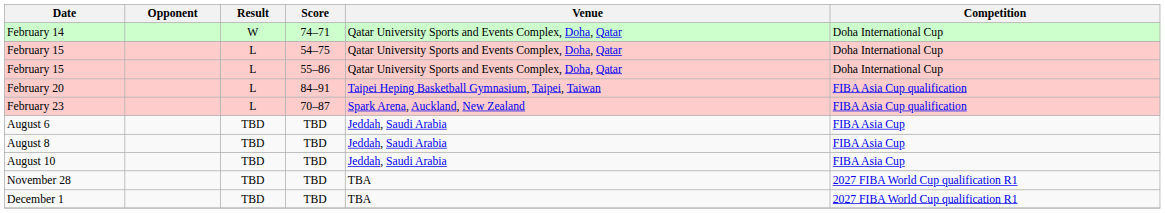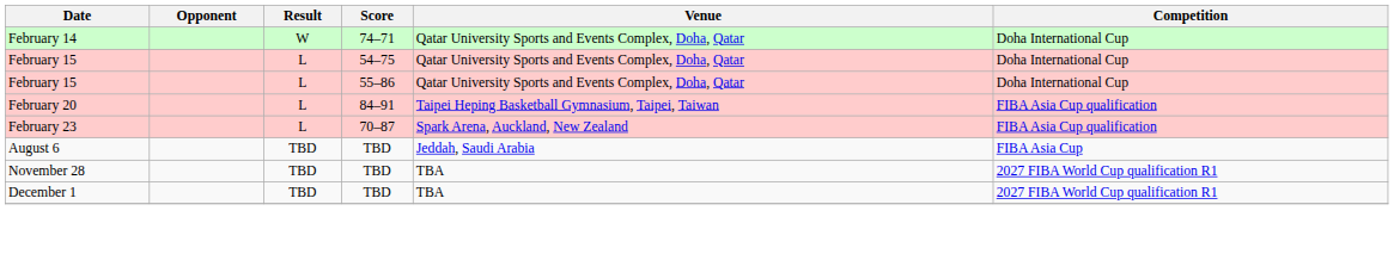 <table width=100% class="wikitable">
 <tr>
 <th>Date</th>
 <th>Opponent</th>
 <th>Result</th>
 <th>Score</th>
 <th>Venue</th>
 <th>Competition</th>
 </tr>
 <tr style="background:#cfc;">
 <td>February 14</td>
 <td></td>
 <td align=center>W</td>
 <td align=center>74–71</td>
 <td> Qatar University Sports and Events Complex, <a href='#'>Doha</a>, <a href='#'>Qatar</a></td>
 <td>Doha International Cup</td>
 </tr>
 <tr style="background:#fcc;">
 <td>February 15</td>
 <td></td>
 <td align=center>L</td>
 <td align=center>54–75</td>
 <td> Qatar University Sports and Events Complex, <a href='#'>Doha</a>, <a href='#'>Qatar</a></td>
 <td>Doha International Cup</td>
 </tr>
 <tr style="background:#fcc;">
 <td>February 15</td>
 <td></td>
 <td align=center>L</td>
 <td align=center>55–86</td>
 <td> Qatar University Sports and Events Complex, <a href='#'>Doha</a>, <a href='#'>Qatar</a></td>
 <td>Doha International Cup</td>
 </tr>
 <tr style="background:#fcc;">
 <td>February 20</td>
 <td></td>
 <td align=center>L</td>
 <td align=center>84–91</td>
 <td> <a href='#'>Taipei Heping Basketball Gymnasium</a>, <a href='#'>Taipei</a>, <a href='#'>Taiwan</a></td>
 <td><a href='#'>FIBA Asia Cup qualification</a></td>
 </tr>
 <tr style="background:#fcc;">
 <td>February 23</td>
 <td></td>
 <td align=center>L</td>
 <td align=center>70–87</td>
 <td> <a href='#'>Spark Arena</a>, <a href='#'>Auckland</a>, <a href='#'>New Zealand</a></td>
 <td><a href='#'>FIBA Asia Cup qualification</a></td>
 </tr>
 <tr>
 <td>August 6</td>
 <td></td>
 <td align=center>TBD</td>
 <td align=center>TBD</td>
 <td> <a href='#'>Jeddah</a>, <a href='#'>Saudi Arabia</a></td>
 <td><a href='#'>FIBA Asia Cup</a></td>
 </tr>
 <tr>
-<td>August 8</td>
-<td></td>
-<td align=center>TBD</td>
-<td align=center>TBD</td>
-<td> <a href='#'>Jeddah</a>, <a href='#'>Saudi Arabia</a></td>
-<td><a href='#'>FIBA Asia Cup</a></td>
-</tr>
-<tr>
-<td>August 10</td>
-<td></td>
-<td align=center>TBD</td>
-<td align=center>TBD</td>
-<td> <a href='#'>Jeddah</a>, <a href='#'>Saudi Arabia</a></td>
-<td><a href='#'>FIBA Asia Cup</a></td>
-</tr>
-<tr>
 <td>November 28</td>
 <td></td>
 <td align=center>TBD</td>
 <td align=center>TBD</td>
 <td>TBA</td>
 <td><a href='#'>2027 FIBA World Cup qualification R1</a></td>
 </tr>
 <tr>
 <td>December 1</td>
 <td></td>
 <td align=center>TBD</td>
 <td align=center>TBD</td>
 <td>TBA</td>
 <td><a href='#'>2027 FIBA World Cup qualification R1</a></td>
 </tr>
 <tr>
 </tr>
 </table>
